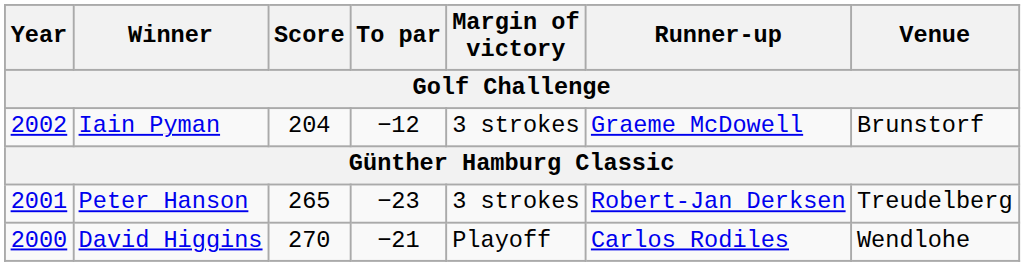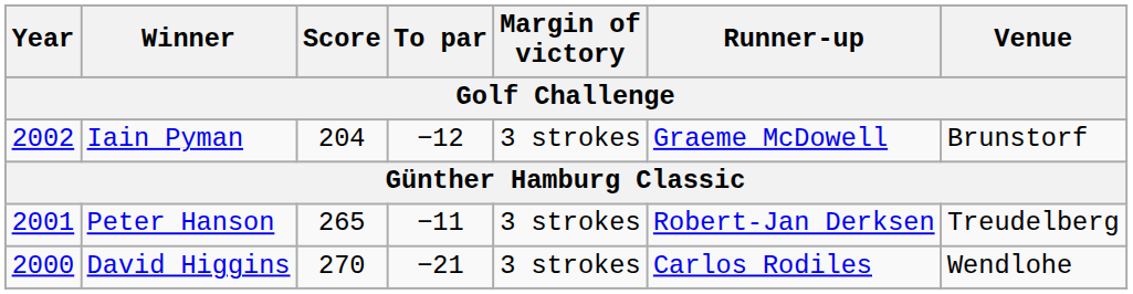 <table class=wikitable style="font-size:95%">
 <tr>
 <th>Year</th>
 <th>Winner</th>
 <th>Score</th>
 <th>To par</th>
 <th>Margin of<br>victory</th>
 <th>Runner-up</th>
 <th>Venue</th>
 </tr>
 <tr>
 <th colspan=7>Golf Challenge</th>
 </tr>
 <tr>
 <td><a href='#'>2002</a></td>
 <td> <a href='#'>Iain Pyman</a></td>
 <td align=center>204</td>
 <td align=center>−12</td>
 <td>3 strokes</td>
 <td> <a href='#'>Graeme McDowell</a></td>
 <td>Brunstorf</td>
 </tr>
 <tr>
 <th colspan=7>Günther Hamburg Classic</th>
 </tr>
 <tr>
 <td><a href='#'>2001</a></td>
 <td> <a href='#'>Peter Hanson</a></td>
 <td align=center>265</td>
-<td align=center>−23</td>
+<td align=center>−11</td>
 <td>3 strokes</td>
 <td> <a href='#'>Robert-Jan Derksen</a></td>
 <td>Treudelberg</td>
 </tr>
 <tr>
 <td><a href='#'>2000</a></td>
 <td> <a href='#'>David Higgins</a></td>
 <td align=center>270</td>
 <td align=center>−21</td>
-<td>Playoff</td>
+<td>3 strokes</td>
 <td> <a href='#'>Carlos Rodiles</a></td>
 <td>Wendlohe</td>
 </tr>
 </table>
